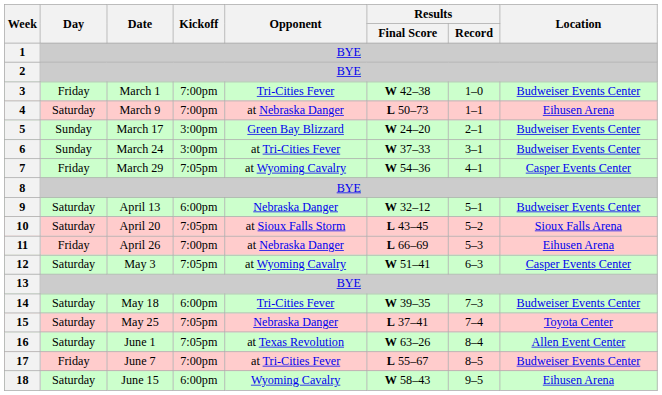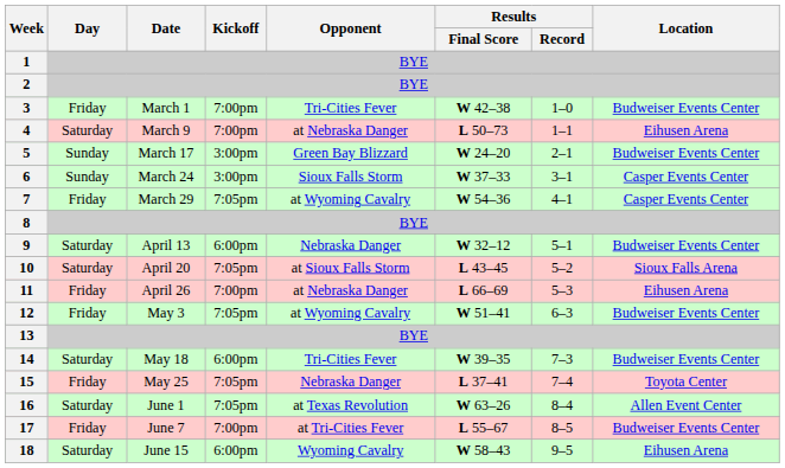 <table class="wikitable">
 <tr>
 <th rowspan="2" width="40">Week</th>
 <th rowspan="2" width="80">Day</th>
 <th rowspan="2" width="80">Date</th>
 <th rowspan="2" width="60">Kickoff</th>
 <th rowspan="2" width="180">Opponent</th>
 <th colspan="2" width="160">Results</th>
 <th rowspan="2" width="200">Location</th>
 </tr>
 <tr>
 <th width="100">Final Score</th>
 <th width="60">Record</th>
 </tr>
 <tr align="center" bgcolor="#CCCCCC">
 <th>1</th>
 <td colSpan=7><a href='#'>BYE</a></td>
 </tr>
 <tr align="center" bgcolor="#CCCCCC">
 <th>2</th>
 <td colSpan=7><a href='#'>BYE</a></td>
 </tr>
 <tr align="center" bgcolor="#CCFFCC">
 <th>3</th>
 <td>Friday</td>
 <td>March 1</td>
 <td>7:00pm</td>
 <td><a href='#'>Tri-Cities Fever</a></td>
 <td><strong>W</strong> 42–38</td>
 <td>1–0</td>
 <td><a href='#'>Budweiser Events Center</a></td>
 </tr>
 <tr align="center" bgcolor="#FFCCCC">
 <th>4</th>
 <td>Saturday</td>
 <td>March 9</td>
 <td>7:00pm</td>
 <td>at <a href='#'>Nebraska Danger</a></td>
 <td><strong>L</strong> 50–73</td>
 <td>1–1</td>
 <td><a href='#'>Eihusen Arena</a></td>
 </tr>
 <tr align="center" bgcolor="#CCFFCC">
 <th>5</th>
 <td>Sunday</td>
 <td>March 17</td>
 <td>3:00pm</td>
 <td><a href='#'>Green Bay Blizzard</a></td>
 <td><strong>W</strong> 24–20</td>
 <td>2–1</td>
 <td><a href='#'>Budweiser Events Center</a></td>
 </tr>
 <tr align="center" bgcolor="#CCFFCC">
 <th>6</th>
 <td>Sunday</td>
 <td>March 24</td>
 <td>3:00pm</td>
-<td>at <a href='#'>Tri-Cities Fever</a></td>
+<td><a href='#'>Sioux Falls Storm</a></td>
 <td><strong>W</strong> 37–33</td>
 <td>3–1</td>
-<td><a href='#'>Budweiser Events Center</a></td>
+<td><a href='#'>Casper Events Center</a></td>
 </tr>
 <tr align="center" bgcolor="#CCFFCC">
 <th>7</th>
 <td>Friday</td>
 <td>March 29</td>
 <td>7:05pm</td>
 <td>at <a href='#'>Wyoming Cavalry</a></td>
 <td><strong>W</strong> 54–36</td>
 <td>4–1</td>
 <td><a href='#'>Casper Events Center</a></td>
 </tr>
 <tr align="center" bgcolor="#CCCCCC">
 <th>8</th>
 <td colSpan=7><a href='#'>BYE</a></td>
 </tr>
 <tr align="center" bgcolor="#CCFFCC">
 <th>9</th>
 <td>Saturday</td>
 <td>April 13</td>
 <td>6:00pm</td>
 <td><a href='#'>Nebraska Danger</a></td>
 <td><strong>W</strong> 32–12</td>
 <td>5–1</td>
 <td><a href='#'>Budweiser Events Center</a></td>
 </tr>
 <tr align="center" bgcolor="#FFCCCC">
 <th>10</th>
 <td>Saturday</td>
 <td>April 20</td>
 <td>7:05pm</td>
 <td>at <a href='#'>Sioux Falls Storm</a></td>
 <td><strong>L</strong> 43–45</td>
 <td>5–2</td>
 <td><a href='#'>Sioux Falls Arena</a></td>
 </tr>
 <tr align="center" bgcolor="#FFCCCC">
 <th>11</th>
 <td>Friday</td>
 <td>April 26</td>
 <td>7:00pm</td>
 <td>at <a href='#'>Nebraska Danger</a></td>
 <td><strong>L</strong> 66–69</td>
 <td>5–3</td>
 <td><a href='#'>Eihusen Arena</a></td>
 </tr>
 <tr align="center" bgcolor="#CCFFCC">
 <th>12</th>
-<td>Saturday</td>
+<td>Friday</td>
 <td>May 3</td>
 <td>7:05pm</td>
 <td>at <a href='#'>Wyoming Cavalry</a></td>
 <td><strong>W</strong> 51–41</td>
 <td>6–3</td>
-<td><a href='#'>Casper Events Center</a></td>
+<td><a href='#'>Budweiser Events Center</a></td>
 </tr>
 <tr align="center" bgcolor="#CCCCCC">
 <th>13</th>
 <td colSpan=7><a href='#'>BYE</a></td>
 </tr>
 <tr align="center" bgcolor="#CCFFCC">
 <th>14</th>
 <td>Saturday</td>
 <td>May 18</td>
 <td>6:00pm</td>
 <td><a href='#'>Tri-Cities Fever</a></td>
 <td><strong>W</strong> 39–35</td>
 <td>7–3</td>
 <td><a href='#'>Budweiser Events Center</a></td>
 </tr>
 <tr align="center" bgcolor="#FFCCCC">
 <th>15</th>
-<td>Saturday</td>
+<td>Friday</td>
 <td>May 25</td>
 <td>7:05pm</td>
 <td><a href='#'>Nebraska Danger</a></td>
 <td><strong>L</strong> 37–41</td>
 <td>7–4</td>
 <td><a href='#'>Toyota Center</a></td>
 </tr>
 <tr align="center" bgcolor="#CCFFCC">
 <th>16</th>
 <td>Saturday</td>
 <td>June 1</td>
 <td>7:05pm</td>
 <td>at <a href='#'>Texas Revolution</a></td>
 <td><strong>W</strong> 63–26</td>
 <td>8–4</td>
 <td><a href='#'>Allen Event Center</a></td>
 </tr>
 <tr align="center" bgcolor="#FFCCCC">
 <th>17</th>
 <td>Friday</td>
 <td>June 7</td>
 <td>7:00pm</td>
 <td>at <a href='#'>Tri-Cities Fever</a></td>
 <td><strong>L</strong> 55–67</td>
 <td>8–5</td>
 <td><a href='#'>Budweiser Events Center</a></td>
 </tr>
 <tr align="center" bgcolor="#CCFFCC">
 <th>18</th>
 <td>Saturday</td>
 <td>June 15</td>
 <td>6:00pm</td>
 <td><a href='#'>Wyoming Cavalry</a></td>
 <td><strong>W</strong> 58–43 </td>
 <td>9–5</td>
 <td><a href='#'>Eihusen Arena</a></td>
 </tr>
 </table>
